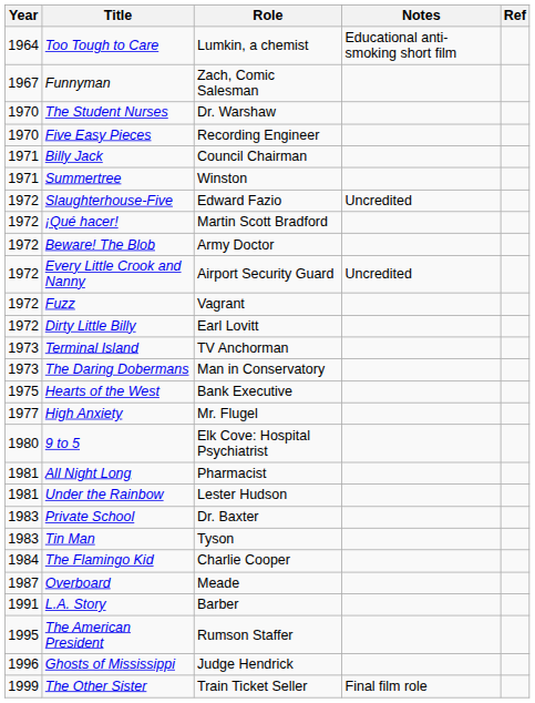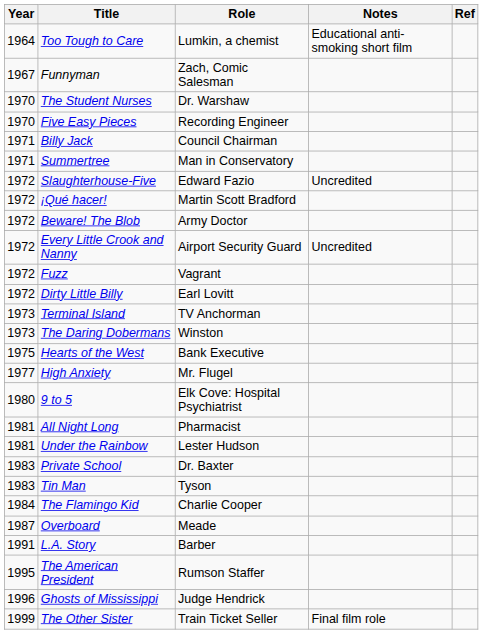 <table class=wikitable>
 <tr>
 <th>Year</th>
 <th>Title</th>
 <th>Role</th>
 <th>Notes</th>
 <th>Ref</th>
 </tr>
 <tr>
 <td>1964</td>
 <td><em><a href='#'>Too Tough to Care</a></em></td>
 <td>Lumkin, a chemist</td>
 <td>Educational anti-smoking short film</td>
 <td></td>
 </tr>
 <tr>
 <td>1967</td>
 <td><em>Funnyman</em></td>
 <td>Zach, Comic Salesman</td>
 <td></td>
 <td></td>
 </tr>
 <tr>
 <td>1970</td>
 <td><em><a href='#'>The Student Nurses</a></em></td>
 <td>Dr. Warshaw</td>
 <td></td>
 <td></td>
 </tr>
 <tr>
 <td>1970</td>
 <td><em><a href='#'>Five Easy Pieces</a></em></td>
 <td>Recording Engineer</td>
 <td></td>
 <td></td>
 </tr>
 <tr>
 <td>1971</td>
 <td><em><a href='#'>Billy Jack</a></em></td>
 <td>Council Chairman</td>
 <td></td>
 <td></td>
 </tr>
 <tr>
 <td>1971</td>
 <td><em><a href='#'>Summertree</a></em></td>
-<td>Winston</td>
+<td>Man in Conservatory</td>
 <td></td>
 <td></td>
 </tr>
 <tr>
 <td>1972</td>
 <td><em><a href='#'>Slaughterhouse-Five</a></em></td>
 <td>Edward Fazio</td>
 <td>Uncredited</td>
 <td></td>
 </tr>
 <tr>
 <td>1972</td>
 <td><em><a href='#'>¡Qué hacer!</a></em></td>
 <td>Martin Scott Bradford</td>
 <td></td>
 <td></td>
 </tr>
 <tr>
 <td>1972</td>
 <td><em><a href='#'>Beware! The Blob</a></em></td>
 <td>Army Doctor</td>
 <td></td>
 <td></td>
 </tr>
 <tr>
 <td>1972</td>
 <td><em><a href='#'>Every Little Crook and Nanny</a></em></td>
 <td>Airport Security Guard</td>
 <td>Uncredited</td>
 <td></td>
 </tr>
 <tr>
 <td>1972</td>
 <td><em><a href='#'>Fuzz</a></em></td>
 <td>Vagrant</td>
 <td></td>
 <td></td>
 </tr>
 <tr>
 <td>1972</td>
 <td><em><a href='#'>Dirty Little Billy</a></em></td>
 <td>Earl Lovitt</td>
 <td></td>
 <td></td>
 </tr>
 <tr>
 <td>1973</td>
 <td><em><a href='#'>Terminal Island</a></em></td>
 <td>TV Anchorman</td>
 <td></td>
 <td></td>
 </tr>
 <tr>
 <td>1973</td>
 <td><em><a href='#'>The Daring Dobermans</a></em></td>
-<td>Man in Conservatory</td>
+<td>Winston</td>
 <td></td>
 <td></td>
 </tr>
 <tr>
 <td>1975</td>
 <td><em><a href='#'>Hearts of the West</a></em></td>
 <td>Bank Executive</td>
 <td></td>
 <td></td>
 </tr>
 <tr>
 <td>1977</td>
 <td><em><a href='#'>High Anxiety</a></em></td>
 <td>Mr. Flugel</td>
 <td></td>
 <td></td>
 </tr>
 <tr>
 <td>1980</td>
 <td><em><a href='#'>9 to 5</a></em></td>
 <td>Elk Cove: Hospital Psychiatrist</td>
 <td></td>
 <td></td>
 </tr>
 <tr>
 <td>1981</td>
 <td><em><a href='#'>All Night Long</a></em></td>
 <td>Pharmacist</td>
 <td></td>
 <td></td>
 </tr>
 <tr>
 <td>1981</td>
 <td><em><a href='#'>Under the Rainbow</a></em></td>
 <td>Lester Hudson</td>
 <td></td>
 <td></td>
 </tr>
 <tr>
 <td>1983</td>
 <td><em><a href='#'>Private School</a></em></td>
 <td>Dr. Baxter</td>
 <td></td>
 <td></td>
 </tr>
 <tr>
 <td>1983</td>
 <td><em><a href='#'>Tin Man</a></em></td>
 <td>Tyson</td>
 <td></td>
 <td></td>
 </tr>
 <tr>
 <td>1984</td>
 <td><em><a href='#'>The Flamingo Kid</a></em></td>
 <td>Charlie Cooper</td>
 <td></td>
 <td></td>
 </tr>
 <tr>
 <td>1987</td>
 <td><em><a href='#'>Overboard</a></em></td>
 <td>Meade</td>
 <td></td>
 <td></td>
 </tr>
 <tr>
 <td>1991</td>
 <td><em><a href='#'>L.A. Story</a></em></td>
 <td>Barber</td>
 <td></td>
 <td></td>
 </tr>
 <tr>
 <td>1995</td>
 <td><em><a href='#'>The American President</a></em></td>
 <td>Rumson Staffer</td>
 <td></td>
 <td></td>
 </tr>
 <tr>
 <td>1996</td>
 <td><em><a href='#'>Ghosts of Mississippi</a></em></td>
 <td>Judge Hendrick</td>
 <td></td>
 <td></td>
 </tr>
 <tr>
 <td>1999</td>
 <td><em><a href='#'>The Other Sister</a></em></td>
 <td>Train Ticket Seller</td>
 <td>Final film role</td>
 <td></td>
 </tr>
 </table>
